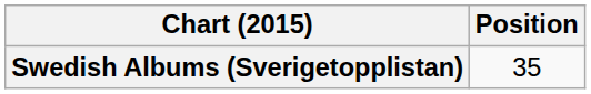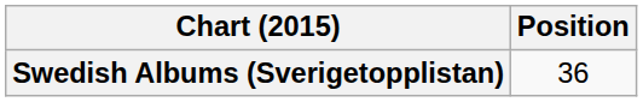 <table class="wikitable plainrowheaders" style="text-align:center">
 <tr>
 <th scope="col">Chart (2015)</th>
 <th scope="col">Position</th>
 </tr>
 <tr>
 <th scope="row">Swedish Albums (Sverigetopplistan)</th>
-<td>35</td>
+<td>36</td>
 </tr>
 </table>
